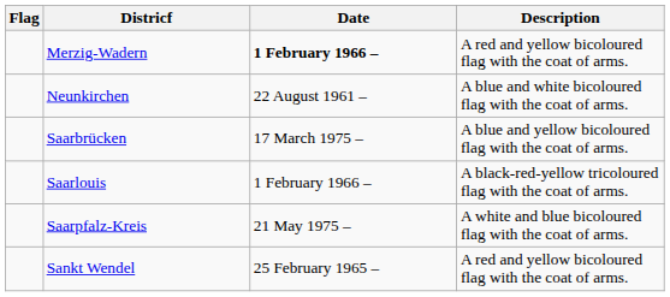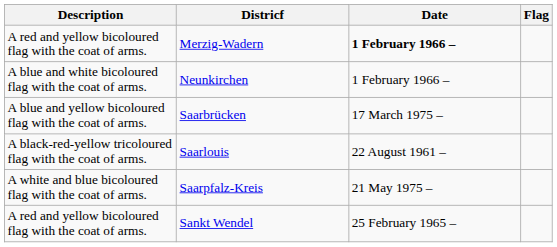 <table class="wikitable">
 <tr>
-<th>Flag</th>
+<th style="width:200px;">Description</th>
 <th style="width:200px;">Districf</th>
 <th style="width:200px;">Date</th>
-<th style="width:200px;">Description</th>
+<th>Flag</th>
 </tr>
 <tr>
-<td></td>
+<td>A red and yellow bicoloured flag with the coat of arms.</td>
 <td><a href='#'>Merzig-Wadern</a></td>
 <td><strong>1 February 1966 –</strong></td>
-<td>A red and yellow bicoloured flag with the coat of arms.</td>
+<td></td>
 </tr>
 <tr>
+<td>A blue and white bicoloured flag with the coat of arms.</td>
+<td><a href='#'>Neunkirchen</a></td>
+<td>1 February 1966 –</td>
 <td></td>
-<td><a href='#'>Neunkirchen</a></td>
-<td>22 August 1961 –</td>
-<td>A blue and white bicoloured flag with the coat of arms.</td>
 </tr>
 <tr>
-<td></td>
+<td>A blue and yellow bicoloured flag with the coat of arms.</td>
 <td><a href='#'>Saarbrücken</a></td>
 <td>17 March 1975 –</td>
-<td>A blue and yellow bicoloured flag with the coat of arms.</td>
+<td></td>
 </tr>
 <tr>
+<td>A black-red-yellow tricoloured flag with the coat of arms.</td>
+<td><a href='#'>Saarlouis</a></td>
+<td>22 August 1961 –</td>
 <td></td>
-<td><a href='#'>Saarlouis</a></td>
-<td>1 February 1966 –</td>
-<td>A black-red-yellow tricoloured flag with the coat of arms.</td>
 </tr>
 <tr>
-<td></td>
+<td>A white and blue bicoloured flag with the coat of arms.</td>
 <td><a href='#'>Saarpfalz-Kreis</a></td>
 <td>21 May 1975 –</td>
-<td>A white and blue bicoloured flag with the coat of arms.</td>
+<td></td>
 </tr>
 <tr>
-<td></td>
+<td>A red and yellow bicoloured flag with the coat of arms.</td>
 <td><a href='#'>Sankt Wendel</a></td>
 <td>25 February 1965 –</td>
-<td>A red and yellow bicoloured flag with the coat of arms.</td>
+<td></td>
 </tr>
 </table>
